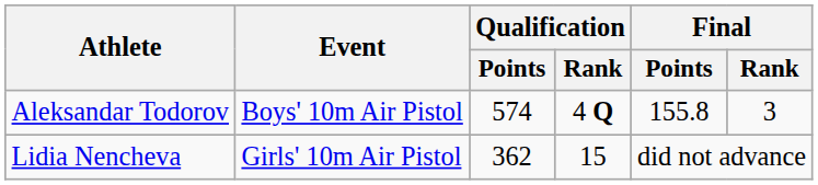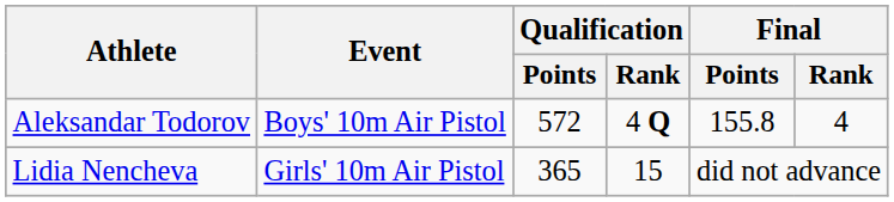 <table class="wikitable" style="font-size:90%;">
 <tr>
 <th rowspan=2>Athlete</th>
 <th rowspan=2>Event</th>
 <th colspan=2>Qualification</th>
 <th colspan=2>Final</th>
 </tr>
 <tr style="font-size:95%">
 <th>Points</th>
 <th>Rank</th>
 <th>Points</th>
 <th>Rank</th>
 </tr>
 <tr align=center>
 <td align=left><a href='#'>Aleksandar Todorov</a></td>
 <td align=left><a href='#'>Boys' 10m Air Pistol</a></td>
-<td>574</td>
+<td>572</td>
 <td>4 <strong>Q</strong></td>
 <td>155.8</td>
-<td>3</td>
+<td>4</td>
 </tr>
 <tr align=center>
 <td align=left><a href='#'>Lidia Nencheva</a></td>
 <td align=left><a href='#'>Girls' 10m Air Pistol</a></td>
-<td>362</td>
+<td>365</td>
 <td>15</td>
 <td colspan=2>did not advance</td>
 </tr>
 </table>
